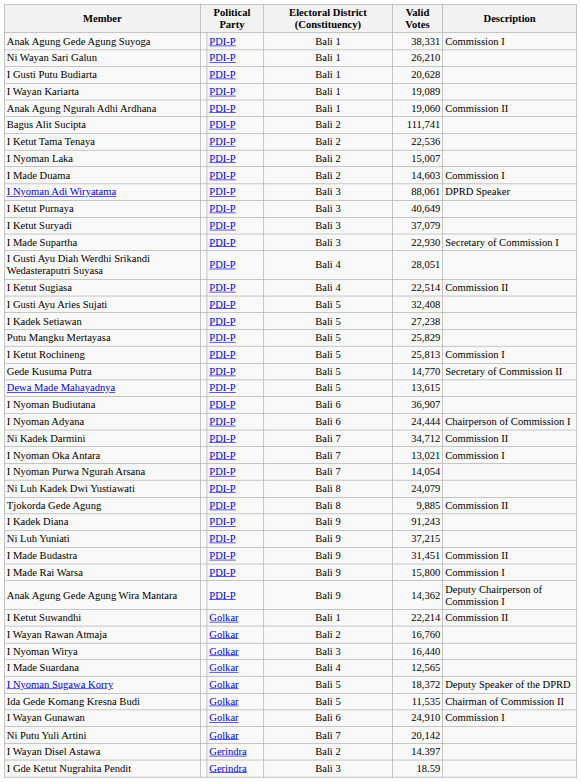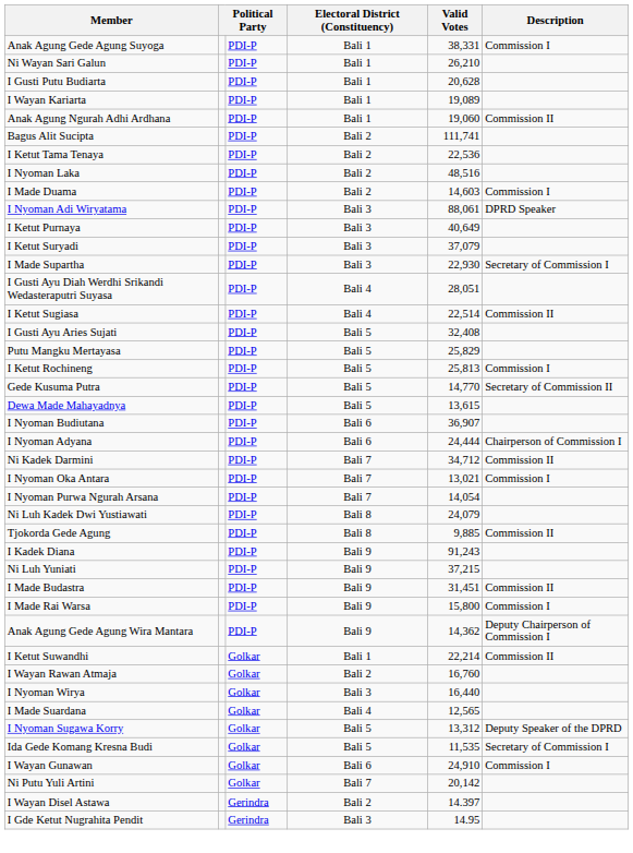 <table class="wikitable sortable">
 <tr>
 <th>Member</th>
 <th colspan=2>Political Party</th>
 <th>Electoral District (Constituency)</th>
 <th>Valid Votes</th>
 <th>Description</th>
 </tr>
 <tr>
 <td>Anak Agung Gede Agung Suyoga</td>
 <td bgcolor=></td>
 <td><a href='#'>PDI-P</a></td>
 <td align=center>Bali 1</td>
 <td align=right>38,331</td>
 <td>Commission I</td>
 </tr>
 <tr>
 <td>Ni Wayan Sari Galun</td>
 <td bgcolor=></td>
 <td><a href='#'>PDI-P</a></td>
 <td align=center>Bali 1</td>
 <td align=right>26,210</td>
 <td></td>
 </tr>
 <tr>
 <td>I Gusti Putu Budiarta</td>
 <td bgcolor=></td>
 <td><a href='#'>PDI-P</a></td>
 <td align=center>Bali 1</td>
 <td align=right>20,628</td>
 <td></td>
 </tr>
 <tr>
 <td>I Wayan Kariarta</td>
 <td bgcolor=></td>
 <td><a href='#'>PDI-P</a></td>
 <td align=center>Bali 1</td>
 <td align=right>19,089</td>
 <td></td>
 </tr>
 <tr>
 <td>Anak Agung Ngurah Adhi Ardhana</td>
 <td bgcolor=></td>
 <td><a href='#'>PDI-P</a></td>
 <td align=center>Bali 1</td>
 <td align=right>19,060</td>
 <td>Commission II</td>
 </tr>
 <tr>
 <td>Bagus Alit Sucipta</td>
 <td bgcolor=></td>
 <td><a href='#'>PDI-P</a></td>
 <td align=center>Bali 2</td>
 <td align=right>111,741</td>
 <td></td>
 </tr>
 <tr>
 <td>I Ketut Tama Tenaya</td>
 <td bgcolor=></td>
 <td><a href='#'>PDI-P</a></td>
 <td align=center>Bali 2</td>
 <td align=right>22,536</td>
 <td></td>
 </tr>
 <tr>
 <td>I Nyoman Laka</td>
 <td bgcolor=></td>
 <td><a href='#'>PDI-P</a></td>
 <td align=center>Bali 2</td>
-<td align=right>15,007</td>
+<td align=right>48,516</td>
 <td></td>
 </tr>
 <tr>
 <td>I Made Duama</td>
 <td bgcolor=></td>
 <td><a href='#'>PDI-P</a></td>
 <td align=center>Bali 2</td>
 <td align=right>14,603</td>
 <td>Commission I</td>
 </tr>
 <tr>
 <td><a href='#'>I Nyoman Adi Wiryatama</a></td>
 <td bgcolor=></td>
 <td><a href='#'>PDI-P</a></td>
 <td align=center>Bali 3</td>
 <td align=right>88,061</td>
 <td>DPRD Speaker</td>
 </tr>
 <tr>
 <td>I Ketut Purnaya</td>
 <td bgcolor=></td>
 <td><a href='#'>PDI-P</a></td>
 <td align=center>Bali 3</td>
 <td align=right>40,649</td>
 <td></td>
 </tr>
 <tr>
 <td>I Ketut Suryadi</td>
 <td bgcolor=></td>
 <td><a href='#'>PDI-P</a></td>
 <td align=center>Bali 3</td>
 <td align=right>37,079</td>
 <td></td>
 </tr>
 <tr>
 <td>I Made Supartha</td>
 <td bgcolor=></td>
 <td><a href='#'>PDI-P</a></td>
 <td align=center>Bali 3</td>
 <td align=right>22,930</td>
 <td>Secretary of Commission I</td>
 </tr>
 <tr>
 <td>I Gusti Ayu Diah Werdhi Srikandi Wedasteraputri Suyasa</td>
 <td bgcolor=></td>
 <td><a href='#'>PDI-P</a></td>
 <td align=center>Bali 4</td>
 <td align=right>28,051</td>
 <td></td>
 </tr>
 <tr>
 <td>I Ketut Sugiasa</td>
 <td bgcolor=></td>
 <td><a href='#'>PDI-P</a></td>
 <td align=center>Bali 4</td>
 <td align=right>22,514</td>
 <td>Commission II</td>
 </tr>
 <tr>
 <td>I Gusti Ayu Aries Sujati</td>
 <td bgcolor=></td>
 <td><a href='#'>PDI-P</a></td>
 <td align=center>Bali 5</td>
 <td align=right>32,408</td>
-<td></td>
-</tr>
-<tr>
-<td>I Kadek Setiawan</td>
-<td bgcolor=></td>
-<td><a href='#'>PDI-P</a></td>
-<td align=center>Bali 5</td>
-<td align=right>27,238</td>
 <td></td>
 </tr>
 <tr>
 <td>Putu Mangku Mertayasa</td>
 <td bgcolor=></td>
 <td><a href='#'>PDI-P</a></td>
 <td align=center>Bali 5</td>
 <td align=right>25,829</td>
 <td></td>
 </tr>
 <tr>
 <td>I Ketut Rochineng</td>
 <td bgcolor=></td>
 <td><a href='#'>PDI-P</a></td>
 <td align=center>Bali 5</td>
 <td align=right>25,813</td>
 <td>Commission I</td>
 </tr>
 <tr>
 <td>Gede Kusuma Putra</td>
 <td bgcolor=></td>
 <td><a href='#'>PDI-P</a></td>
 <td align=center>Bali 5</td>
 <td align=right>14,770</td>
 <td>Secretary of Commission II</td>
 </tr>
 <tr>
 <td><a href='#'>Dewa Made Mahayadnya</a></td>
 <td bgcolor=></td>
 <td><a href='#'>PDI-P</a></td>
 <td align=center>Bali 5</td>
 <td align=right>13,615</td>
 <td></td>
 </tr>
 <tr>
 <td>I Nyoman Budiutana</td>
 <td bgcolor=></td>
 <td><a href='#'>PDI-P</a></td>
 <td align=center>Bali 6</td>
 <td align=right>36,907</td>
 <td></td>
 </tr>
 <tr>
 <td>I Nyoman Adyana</td>
 <td bgcolor=></td>
 <td><a href='#'>PDI-P</a></td>
 <td align=center>Bali 6</td>
 <td align=right>24,444</td>
 <td>Chairperson of Commission I</td>
 </tr>
 <tr>
 <td>Ni Kadek Darmini</td>
 <td bgcolor=></td>
 <td><a href='#'>PDI-P</a></td>
 <td align=center>Bali 7</td>
 <td align=right>34,712</td>
 <td>Commission II</td>
 </tr>
 <tr>
 <td>I Nyoman Oka Antara</td>
 <td bgcolor=></td>
 <td><a href='#'>PDI-P</a></td>
 <td align=center>Bali 7</td>
 <td align=right>13,021</td>
 <td>Commission I</td>
 </tr>
 <tr>
 <td>I Nyoman Purwa Ngurah Arsana</td>
 <td bgcolor=></td>
 <td><a href='#'>PDI-P</a></td>
 <td align=center>Bali 7</td>
 <td align=right>14,054</td>
 <td></td>
 </tr>
 <tr>
 <td>Ni Luh Kadek Dwi Yustiawati</td>
 <td bgcolor=></td>
 <td><a href='#'>PDI-P</a></td>
 <td align=center>Bali 8</td>
 <td align=right>24,079</td>
 <td></td>
 </tr>
 <tr>
 <td>Tjokorda Gede Agung</td>
 <td bgcolor=></td>
 <td><a href='#'>PDI-P</a></td>
 <td align=center>Bali 8</td>
 <td align=right>9,885</td>
 <td>Commission II</td>
 </tr>
 <tr>
 <td>I Kadek Diana</td>
 <td bgcolor=></td>
 <td><a href='#'>PDI-P</a></td>
 <td align=center>Bali 9</td>
 <td align=right>91,243</td>
 <td></td>
 </tr>
 <tr>
 <td>Ni Luh Yuniati</td>
 <td bgcolor=></td>
 <td><a href='#'>PDI-P</a></td>
 <td align=center>Bali 9</td>
 <td align=right>37,215</td>
 <td></td>
 </tr>
 <tr>
 <td>I Made Budastra</td>
 <td bgcolor=></td>
 <td><a href='#'>PDI-P</a></td>
 <td align=center>Bali 9</td>
 <td align=right>31,451</td>
 <td>Commission II</td>
 </tr>
 <tr>
 <td>I Made Rai Warsa</td>
 <td bgcolor=></td>
 <td><a href='#'>PDI-P</a></td>
 <td align=center>Bali 9</td>
 <td align=right>15,800</td>
 <td>Commission I</td>
 </tr>
 <tr>
 <td>Anak Agung Gede Agung Wira Mantara</td>
 <td bgcolor=></td>
 <td><a href='#'>PDI-P</a></td>
 <td align=center>Bali 9</td>
 <td align=right>14,362</td>
 <td>Deputy Chairperson of Commission I</td>
 </tr>
 <tr>
 <td>I Ketut Suwandhi</td>
 <td bgcolor=></td>
 <td><a href='#'>Golkar</a></td>
 <td align=center>Bali 1</td>
 <td align=right>22,214</td>
 <td>Commission II</td>
 </tr>
 <tr>
 <td>I Wayan Rawan Atmaja</td>
 <td bgcolor=></td>
 <td><a href='#'>Golkar</a></td>
 <td align=center>Bali 2</td>
 <td align=right>16,760</td>
 <td></td>
 </tr>
 <tr>
 <td>I Nyoman Wirya</td>
 <td bgcolor=></td>
 <td><a href='#'>Golkar</a></td>
 <td align=center>Bali 3</td>
 <td align=right>16,440</td>
 <td></td>
 </tr>
 <tr>
 <td>I Made Suardana</td>
 <td bgcolor=></td>
 <td><a href='#'>Golkar</a></td>
 <td align=center>Bali 4</td>
 <td align=right>12,565</td>
 <td></td>
 </tr>
 <tr>
 <td><a href='#'>I Nyoman Sugawa Korry</a></td>
 <td bgcolor=></td>
 <td><a href='#'>Golkar</a></td>
 <td align=center>Bali 5</td>
-<td align=right>18,372</td>
+<td align=right>13,312</td>
 <td>Deputy Speaker of the DPRD</td>
 </tr>
 <tr>
 <td>Ida Gede Komang Kresna Budi</td>
 <td bgcolor=></td>
 <td><a href='#'>Golkar</a></td>
 <td align=center>Bali 5</td>
 <td align=right>11,535</td>
-<td>Chairman of Commission II</td>
+<td>Secretary of Commission I</td>
 </tr>
 <tr>
 <td>I Wayan Gunawan</td>
 <td bgcolor=></td>
 <td><a href='#'>Golkar</a></td>
 <td align=center>Bali 6</td>
 <td align=right>24,910</td>
 <td>Commission I</td>
 </tr>
 <tr>
 <td>Ni Putu Yuli Artini</td>
 <td bgcolor=></td>
 <td><a href='#'>Golkar</a></td>
 <td align=center>Bali 7</td>
 <td align=right>20,142</td>
 <td></td>
 </tr>
 <tr>
 <td>I Wayan Disel Astawa</td>
 <td bgcolor=></td>
 <td><a href='#'>Gerindra</a></td>
 <td align=center>Bali 2</td>
 <td align=right>14.397</td>
 <td></td>
 </tr>
 <tr>
 <td>I Gde Ketut Nugrahita Pendit</td>
 <td bgcolor=></td>
 <td><a href='#'>Gerindra</a></td>
 <td align=center>Bali 3</td>
-<td align=right>18.59</td>
+<td align=right>14.95</td>
 <td></td>
 </tr>
 </table>
